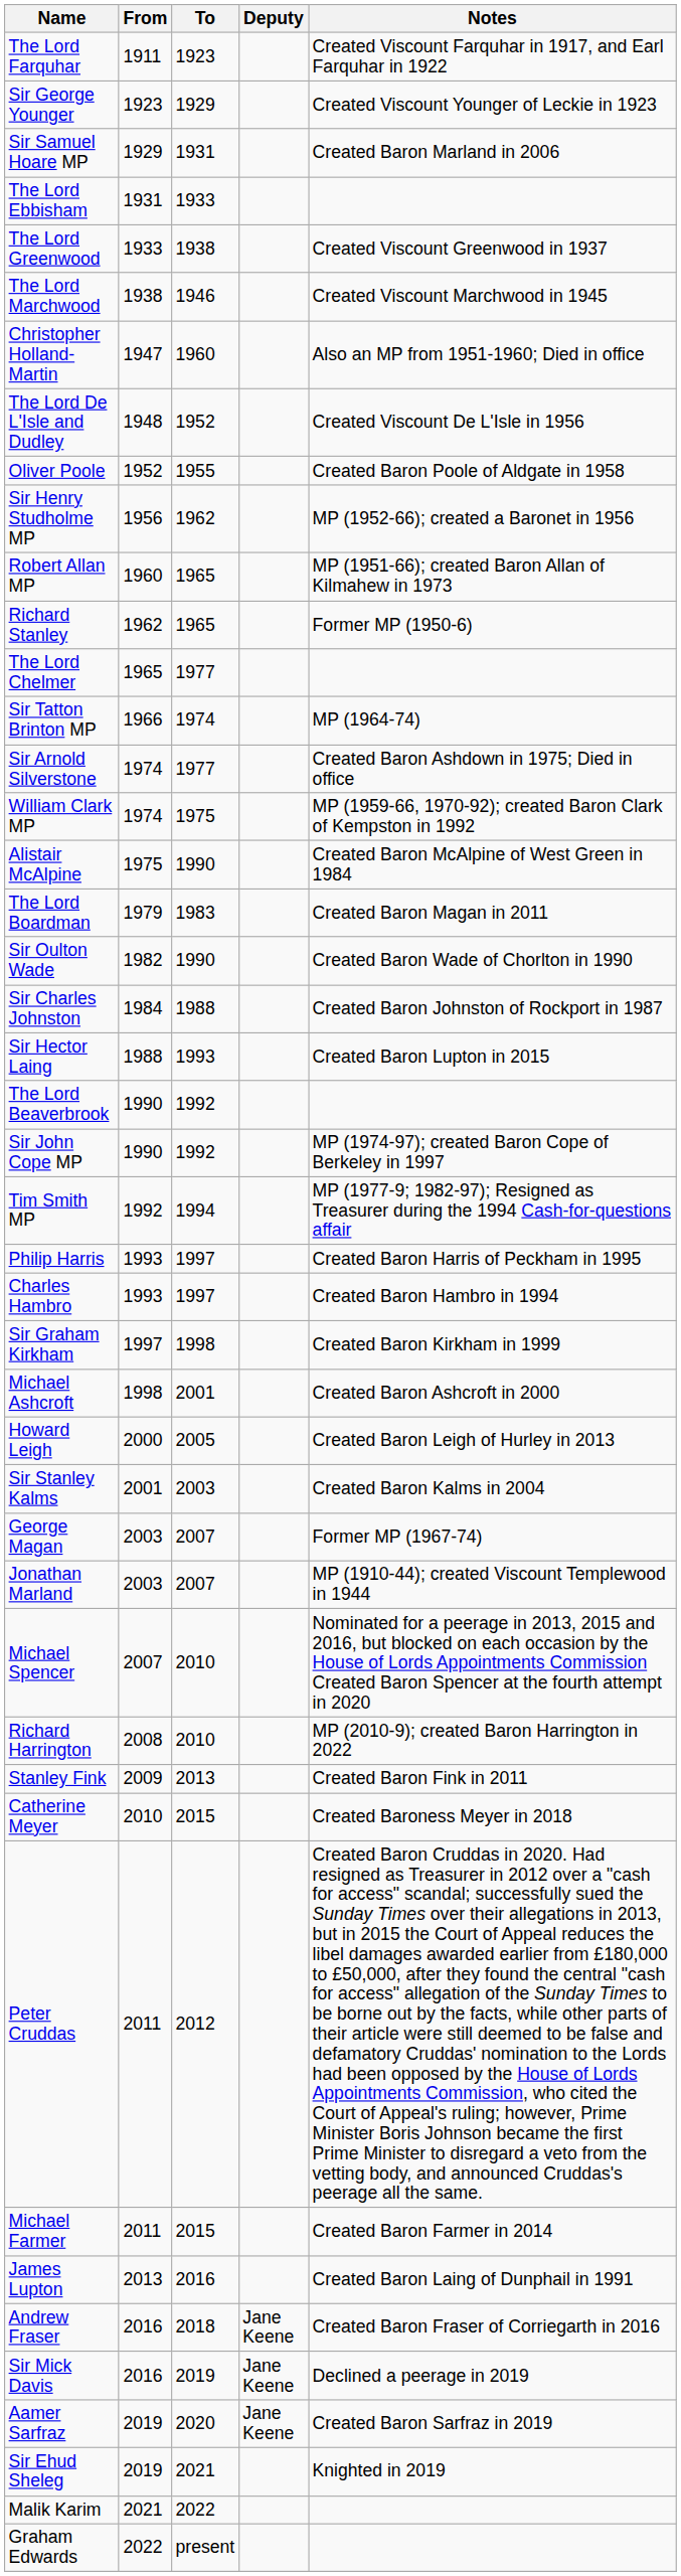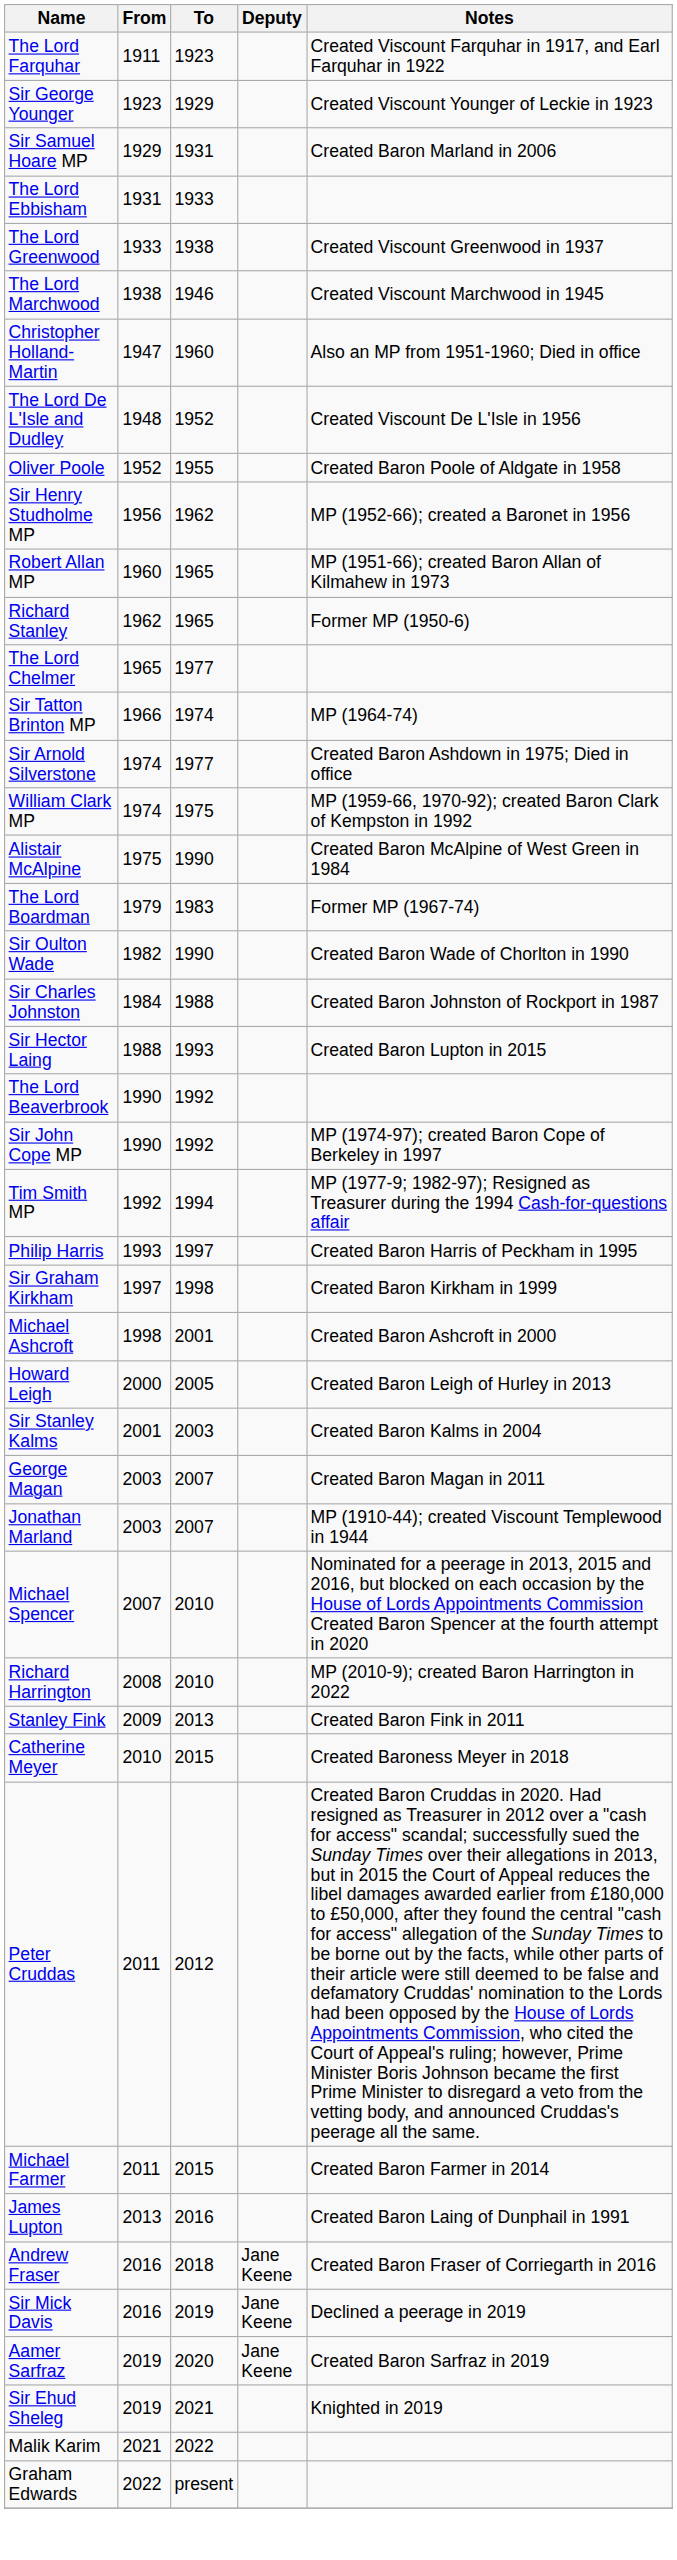 <table class="wikitable sortable">
 <tr>
 <th>Name</th>
 <th>From</th>
 <th>To</th>
 <th>Deputy</th>
 <th>Notes</th>
 </tr>
 <tr>
 <td><a href='#'>The Lord Farquhar</a></td>
 <td>1911</td>
 <td>1923</td>
 <td></td>
 <td>Created Viscount Farquhar in 1917, and Earl Farquhar in 1922</td>
 </tr>
 <tr>
 <td><a href='#'>Sir George Younger</a></td>
 <td>1923</td>
 <td>1929</td>
 <td></td>
 <td>Created Viscount Younger of Leckie in 1923</td>
 </tr>
 <tr>
 <td><a href='#'>Sir Samuel Hoare</a> MP</td>
 <td>1929</td>
 <td>1931</td>
 <td></td>
 <td>Created Baron Marland in 2006</td>
 </tr>
 <tr>
 <td><a href='#'>The Lord Ebbisham</a></td>
 <td>1931</td>
 <td>1933</td>
 <td></td>
 <td></td>
 </tr>
 <tr>
 <td><a href='#'>The Lord Greenwood</a></td>
 <td>1933</td>
 <td>1938</td>
 <td></td>
 <td>Created Viscount Greenwood in 1937</td>
 </tr>
 <tr>
 <td><a href='#'>The Lord Marchwood</a></td>
 <td>1938</td>
 <td>1946</td>
 <td></td>
 <td>Created Viscount Marchwood in 1945</td>
 </tr>
 <tr>
 <td><a href='#'>Christopher Holland-Martin</a></td>
 <td>1947</td>
 <td>1960</td>
 <td></td>
 <td>Also an MP from 1951-1960; Died in office</td>
 </tr>
 <tr>
 <td><a href='#'>The Lord De L'Isle and Dudley</a></td>
 <td>1948</td>
 <td>1952</td>
 <td></td>
 <td>Created Viscount De L'Isle in 1956</td>
 </tr>
 <tr>
 <td><a href='#'>Oliver Poole</a></td>
 <td>1952</td>
 <td>1955</td>
 <td></td>
 <td>Created Baron Poole of Aldgate in 1958</td>
 </tr>
 <tr>
 <td><a href='#'>Sir Henry Studholme</a> MP</td>
 <td>1956</td>
 <td>1962</td>
 <td></td>
 <td>MP (1952-66); created a Baronet in 1956</td>
 </tr>
 <tr>
 <td><a href='#'>Robert Allan</a> MP</td>
 <td>1960</td>
 <td>1965</td>
 <td></td>
 <td>MP (1951-66); created Baron Allan of Kilmahew in 1973</td>
 </tr>
 <tr>
 <td><a href='#'>Richard Stanley</a></td>
 <td>1962</td>
 <td>1965</td>
 <td></td>
 <td>Former MP (1950-6)</td>
 </tr>
 <tr>
 <td><a href='#'>The Lord Chelmer</a></td>
 <td>1965</td>
 <td>1977</td>
 <td></td>
 <td></td>
 </tr>
 <tr>
 <td><a href='#'>Sir Tatton Brinton</a> MP</td>
 <td>1966</td>
 <td>1974</td>
 <td></td>
 <td>MP (1964-74)</td>
 </tr>
 <tr>
 <td><a href='#'>Sir Arnold Silverstone</a></td>
 <td>1974</td>
 <td>1977</td>
 <td></td>
 <td>Created Baron Ashdown in 1975; Died in office</td>
 </tr>
 <tr>
 <td><a href='#'>William Clark</a> MP</td>
 <td>1974</td>
 <td>1975</td>
 <td></td>
 <td>MP (1959-66, 1970-92); created Baron Clark of Kempston in 1992</td>
 </tr>
 <tr>
 <td><a href='#'>Alistair McAlpine</a></td>
 <td>1975</td>
 <td>1990</td>
 <td></td>
 <td>Created Baron McAlpine of West Green in 1984</td>
 </tr>
 <tr>
 <td><a href='#'>The Lord Boardman</a></td>
 <td>1979</td>
 <td>1983</td>
 <td></td>
-<td>Created Baron Magan in 2011</td>
+<td>Former MP (1967-74)</td>
 </tr>
 <tr>
 <td><a href='#'>Sir Oulton Wade</a></td>
 <td>1982</td>
 <td>1990</td>
 <td></td>
 <td>Created Baron Wade of Chorlton in 1990</td>
 </tr>
 <tr>
 <td><a href='#'>Sir Charles Johnston</a></td>
 <td>1984</td>
 <td>1988</td>
 <td></td>
 <td>Created Baron Johnston of Rockport in 1987</td>
 </tr>
 <tr>
 <td><a href='#'>Sir Hector Laing</a></td>
 <td>1988</td>
 <td>1993</td>
 <td></td>
 <td>Created Baron Lupton in 2015</td>
 </tr>
 <tr>
 <td><a href='#'>The Lord Beaverbrook</a></td>
 <td>1990</td>
 <td>1992</td>
 <td></td>
 <td></td>
 </tr>
 <tr>
 <td><a href='#'>Sir John Cope</a> MP</td>
 <td>1990</td>
 <td>1992</td>
 <td></td>
 <td>MP (1974-97); created Baron Cope of Berkeley in 1997</td>
 </tr>
 <tr>
 <td><a href='#'>Tim Smith</a> MP</td>
 <td>1992</td>
 <td>1994</td>
 <td></td>
 <td>MP (1977-9; 1982-97); Resigned as Treasurer during the 1994 <a href='#'>Cash-for-questions affair</a></td>
 </tr>
 <tr>
 <td><a href='#'>Philip Harris</a></td>
 <td>1993</td>
 <td>1997</td>
 <td></td>
 <td>Created Baron Harris of Peckham in 1995</td>
 </tr>
 <tr>
-<td><a href='#'>Charles Hambro</a></td>
-<td>1993</td>
-<td>1997</td>
-<td></td>
-<td>Created Baron Hambro in 1994</td>
-</tr>
-<tr>
 <td><a href='#'>Sir Graham Kirkham</a></td>
 <td>1997</td>
 <td>1998</td>
 <td></td>
 <td>Created Baron Kirkham in 1999</td>
 </tr>
 <tr>
 <td><a href='#'>Michael Ashcroft</a></td>
 <td>1998</td>
 <td>2001</td>
 <td></td>
 <td>Created Baron Ashcroft in 2000</td>
 </tr>
 <tr>
 <td><a href='#'>Howard Leigh</a></td>
 <td>2000</td>
 <td>2005</td>
 <td></td>
 <td>Created Baron Leigh of Hurley in 2013</td>
 </tr>
 <tr>
 <td><a href='#'>Sir Stanley Kalms</a></td>
 <td>2001</td>
 <td>2003</td>
 <td></td>
 <td>Created Baron Kalms in 2004</td>
 </tr>
 <tr>
 <td><a href='#'>George Magan</a></td>
 <td>2003</td>
 <td>2007</td>
 <td></td>
-<td>Former MP (1967-74)</td>
+<td>Created Baron Magan in 2011</td>
 </tr>
 <tr>
 <td><a href='#'>Jonathan Marland</a></td>
 <td>2003</td>
 <td>2007</td>
 <td></td>
 <td>MP (1910-44); created Viscount Templewood in 1944</td>
 </tr>
 <tr>
 <td><a href='#'>Michael Spencer</a></td>
 <td>2007</td>
 <td>2010</td>
 <td></td>
 <td>Nominated for a peerage in 2013, 2015 and 2016, but blocked on each occasion by the <a href='#'>House of Lords Appointments Commission</a> Created Baron Spencer at the fourth attempt in 2020</td>
 </tr>
 <tr>
 <td><a href='#'>Richard Harrington</a></td>
 <td>2008</td>
 <td>2010</td>
 <td></td>
 <td>MP (2010-9); created Baron Harrington in 2022</td>
 </tr>
 <tr>
 <td><a href='#'>Stanley Fink</a></td>
 <td>2009</td>
 <td>2013</td>
 <td></td>
 <td>Created Baron Fink in 2011</td>
 </tr>
 <tr>
 <td><a href='#'>Catherine Meyer</a></td>
 <td>2010</td>
 <td>2015</td>
 <td></td>
 <td>Created Baroness Meyer in 2018</td>
 </tr>
 <tr>
 <td><a href='#'>Peter Cruddas</a></td>
 <td>2011</td>
 <td>2012</td>
 <td></td>
 <td>Created Baron Cruddas in 2020. Had resigned as Treasurer in 2012 over a "cash for access" scandal; successfully sued the <em>Sunday Times</em> over their allegations in 2013, but in 2015 the Court of Appeal reduces the libel damages awarded earlier from £180,000 to £50,000, after they found the central "cash for access" allegation of the <em>Sunday Times</em> to be borne out by the facts, while other parts of their article were still deemed to be false and defamatory Cruddas' nomination to the Lords had been opposed by the <a href='#'>House of Lords Appointments Commission</a>, who cited the Court of Appeal's ruling; however, Prime Minister Boris Johnson became the first Prime Minister to disregard a veto from the vetting body, and announced Cruddas's peerage all the same.</td>
 </tr>
 <tr>
 <td><a href='#'>Michael Farmer</a></td>
 <td>2011</td>
 <td>2015</td>
 <td></td>
 <td>Created Baron Farmer in 2014</td>
 </tr>
 <tr>
 <td><a href='#'>James Lupton</a></td>
 <td>2013</td>
 <td>2016</td>
 <td></td>
 <td>Created Baron Laing of Dunphail in 1991</td>
 </tr>
 <tr>
 <td><a href='#'>Andrew Fraser</a></td>
 <td>2016</td>
 <td>2018</td>
 <td>Jane Keene</td>
 <td>Created Baron Fraser of Corriegarth in 2016</td>
 </tr>
 <tr>
 <td><a href='#'>Sir Mick Davis</a></td>
 <td>2016</td>
 <td>2019</td>
 <td>Jane Keene</td>
 <td>Declined a peerage in 2019</td>
 </tr>
 <tr>
 <td><a href='#'>Aamer Sarfraz</a></td>
 <td>2019</td>
 <td>2020</td>
 <td>Jane Keene</td>
 <td>Created Baron Sarfraz in 2019</td>
 </tr>
 <tr>
 <td><a href='#'>Sir Ehud Sheleg</a></td>
 <td>2019</td>
 <td>2021</td>
 <td></td>
 <td>Knighted in 2019</td>
 </tr>
 <tr>
 <td>Malik Karim</td>
 <td>2021</td>
 <td>2022</td>
 <td></td>
 <td></td>
 </tr>
 <tr>
 <td>Graham Edwards</td>
 <td>2022</td>
 <td>present</td>
 <td></td>
 <td></td>
 </tr>
 <tr>
 </tr>
 </table>
